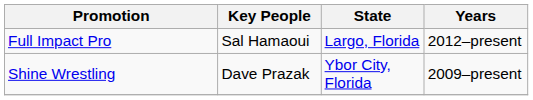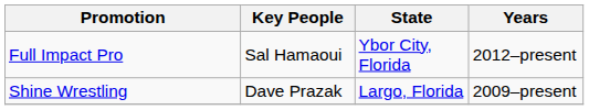 <table class="wikitable">
 <tr>
 <th width="215">Promotion</th>
 <th width="100">Key People</th>
 <th width="100">State</th>
 <th width="100">Years</th>
 </tr>
 <tr>
 <td><a href='#'>Full Impact Pro</a></td>
 <td>Sal Hamaoui</td>
-<td><a href='#'>Largo, Florida</a></td>
+<td><a href='#'>Ybor City, Florida</a></td>
 <td>2012–present</td>
 </tr>
 <tr>
 <td><a href='#'>Shine Wrestling</a></td>
 <td>Dave Prazak</td>
-<td><a href='#'>Ybor City, Florida</a></td>
+<td><a href='#'>Largo, Florida</a></td>
 <td>2009–present</td>
 </tr>
 <tr>
 </tr>
 </table>
